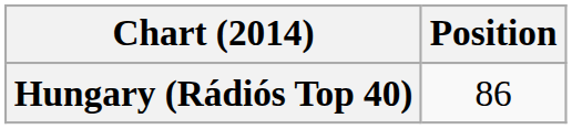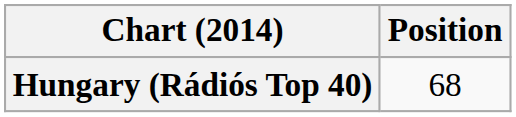 <table class="wikitable plainrowheaders" style="text-align:center;">
 <tr>
 <th scope="col">Chart (2014)</th>
 <th scope="col">Position</th>
 </tr>
 <tr>
 <th scope="row">Hungary (Rádiós Top 40)</th>
-<td>86</td>
+<td>68</td>
 </tr>
 </table>
